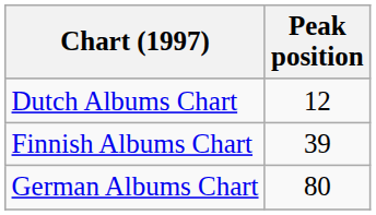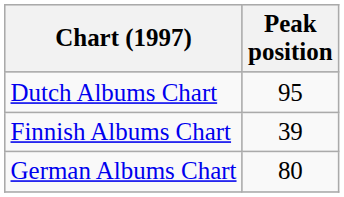 <table class="wikitable">
 <tr>
 <th style="text-align:center;">Chart (1997)</th>
 <th style="text-align:center;">Peak<br>position</th>
 </tr>
 <tr>
 <td align="left"><a href='#'>Dutch Albums Chart</a></td>
-<td style="text-align:center;">12</td>
+<td style="text-align:center;">95</td>
 </tr>
 <tr>
 <td align="left"><a href='#'>Finnish Albums Chart</a></td>
 <td style="text-align:center;">39</td>
 </tr>
 <tr>
 <td align="left"><a href='#'>German Albums Chart</a></td>
 <td style="text-align:center;">80</td>
 </tr>
 </table>
